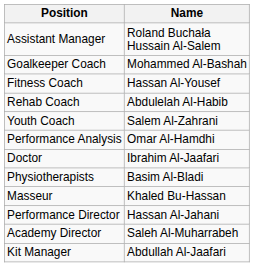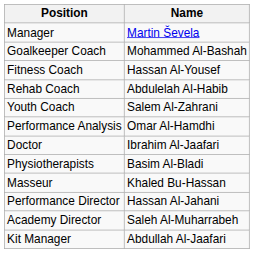 <table class="wikitable" style="text-align:center;">
 <tr>
 <th>Position</th>
 <th>Name</th>
 </tr>
 <tr>
-<td align="left">Assistant Manager</td>
-<td align="left"> Roland Buchała <br>   Hussain Al-Salem</td>
+<td align="left">Manager</td>
+<td align="left"> <a href='#'>Martin Ševela</a></td>
 </tr>
 <tr>
 <td align="left">Goalkeeper Coach</td>
 <td align="left"> Mohammed Al-Bashah</td>
 </tr>
 <tr>
 <td align="left">Fitness Coach</td>
 <td align="left"> Hassan Al-Yousef</td>
 </tr>
 <tr>
 <td align="left">Rehab Coach</td>
 <td align="left"> Abdulelah  Al-Habib</td>
 </tr>
 <tr>
 <td align="left">Youth Coach</td>
 <td align="left"> Salem Al-Zahrani</td>
 </tr>
 <tr>
 <td align="left">Performance Analysis</td>
 <td align="left"> Omar Al-Hamdhi</td>
 </tr>
 <tr>
 <td align="left">Doctor</td>
 <td align="left"> Ibrahim Al-Jaafari</td>
 </tr>
 <tr>
 <td align="left">Physiotherapists</td>
 <td align="left"> Basim Al-Bladi</td>
 </tr>
 <tr>
 <td align="left">Masseur</td>
 <td align="left"> Khaled Bu-Hassan</td>
 </tr>
 <tr>
 <td align="left">Performance Director</td>
 <td align="left"> Hassan Al-Jahani</td>
 </tr>
 <tr>
 <td align="left">Academy Director</td>
 <td align="left"> Saleh Al-Muharrabeh</td>
 </tr>
 <tr>
 <td align="left">Kit Manager</td>
 <td align="left"> Abdullah Al-Jaafari</td>
 </tr>
 </table>
